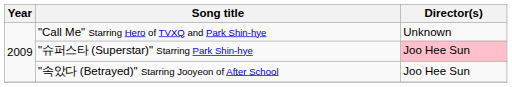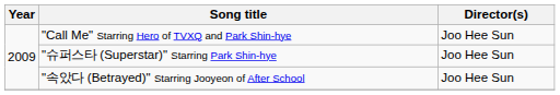 <table class="wikitable">
 <tr>
 <th>Year</th>
 <th align="center" width="500">Song title</th>
 <th align="center" width="140">Director(s)</th>
 </tr>
 <tr>
 <td align="center" rowspan="3">2009</td>
 <td>"Call Me" <small>Starring <a href='#'>Hero</a> of <a href='#'>TVXQ</a> and <a href='#'>Park Shin-hye</a></small></td>
-<td>Unknown</td>
+<td>Joo Hee Sun</td>
 </tr>
 <tr>
 <td>"슈퍼스타 (Superstar)" <small>Starring <a href='#'>Park Shin-hye</a></small></td>
-<td style="background: pink;">Joo Hee Sun</td>
+<td>Joo Hee Sun</td>
 </tr>
 <tr>
 <td>"속았다 (Betrayed)" <small>Starring Jooyeon of <a href='#'>After School</a></small></td>
 <td>Joo Hee Sun</td>
 </tr>
 <tr>
 </tr>
 </table>
